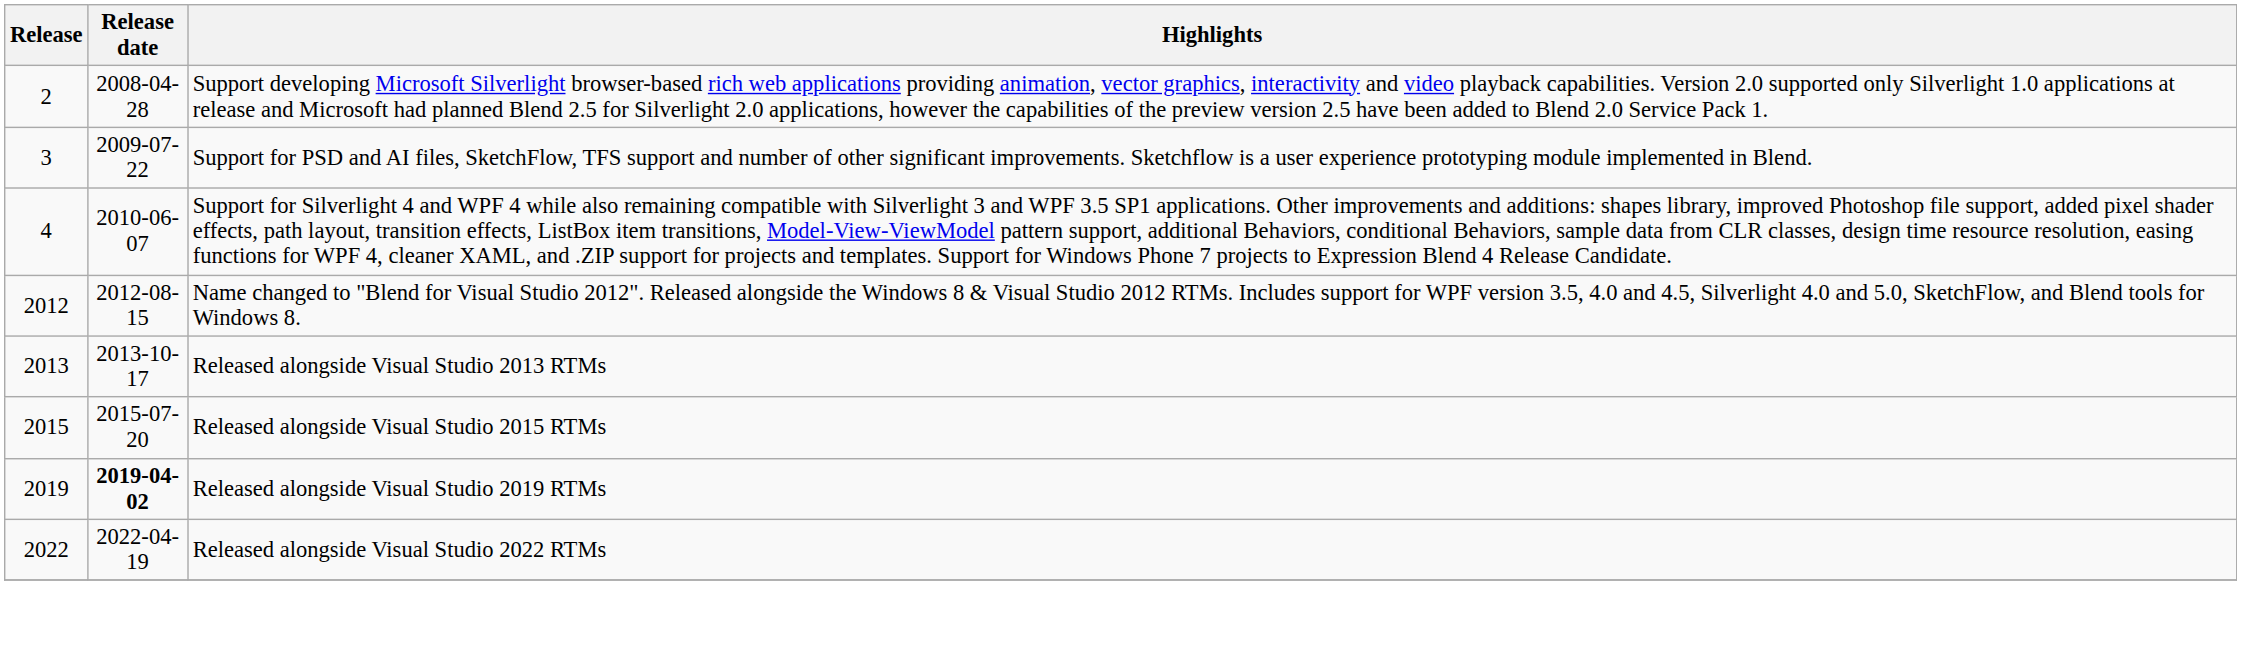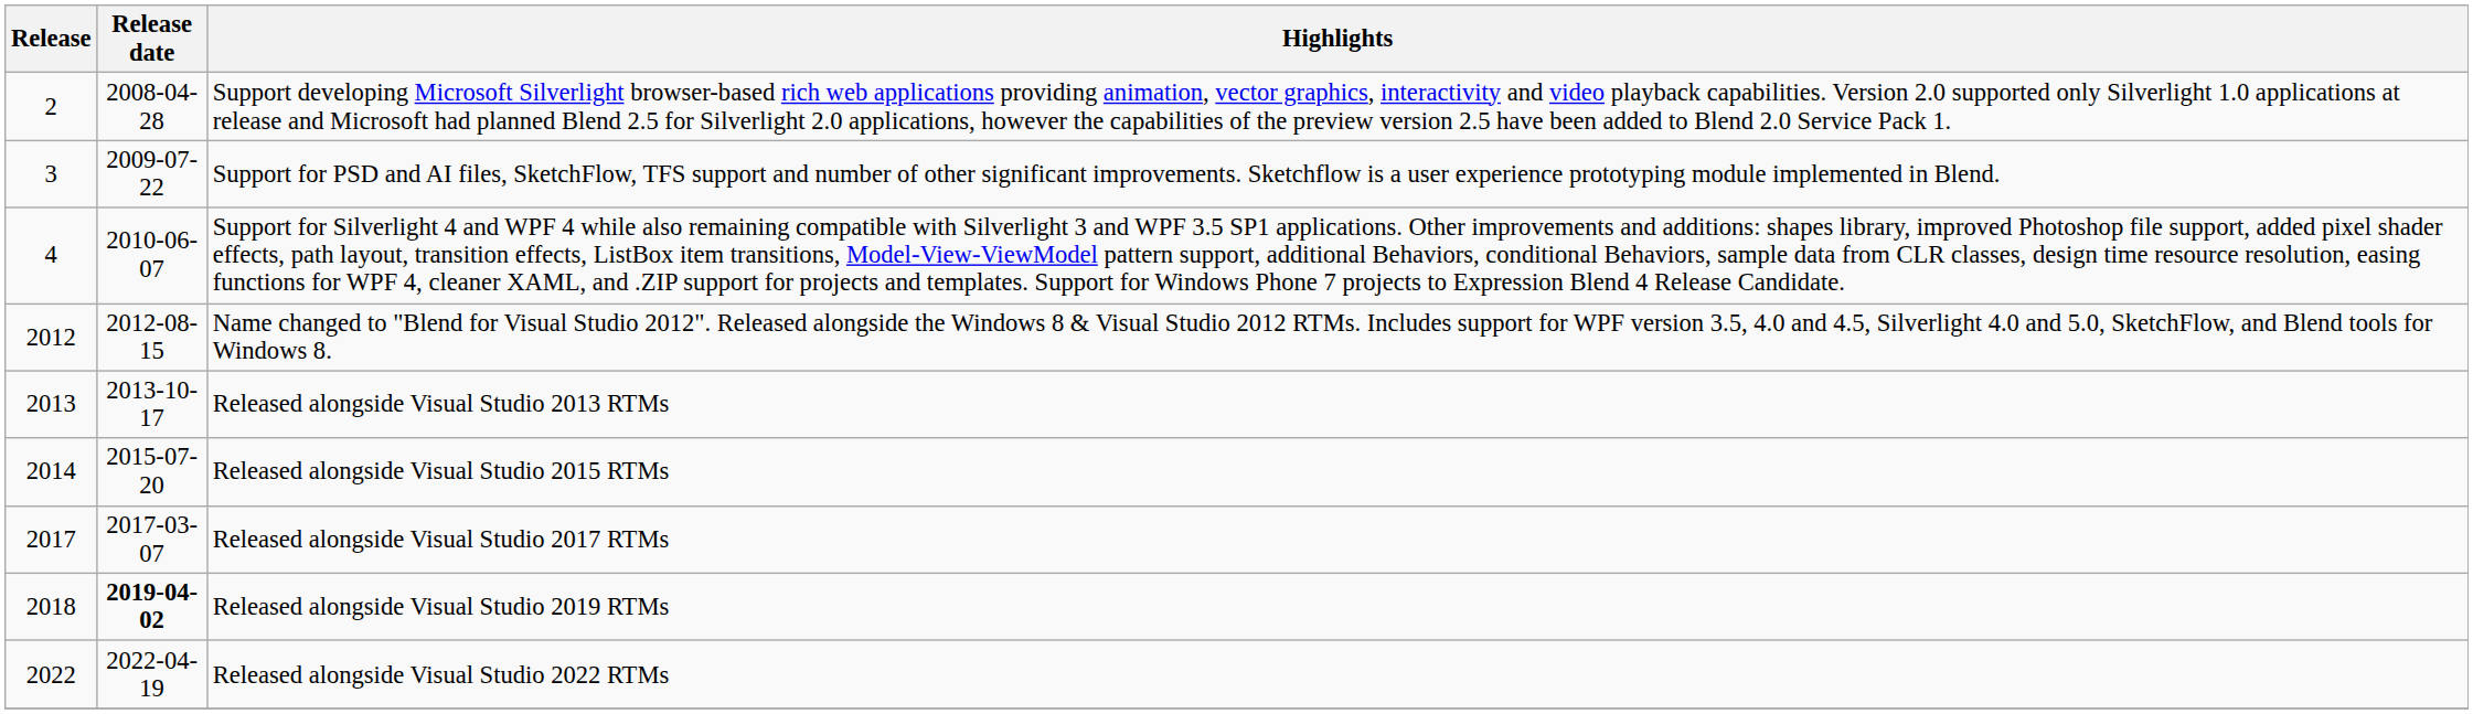 <table class="wikitable" style="width:100%">
 <tr>
 <th>Release</th>
 <th>Release date</th>
 <th>Highlights</th>
 </tr>
 <tr>
 <td style="text-align:center;">2</td>
 <td style="text-align:center;">2008-04-28</td>
 <td>Support developing <a href='#'>Microsoft Silverlight</a> browser-based <a href='#'>rich web applications</a> providing <a href='#'>animation</a>, <a href='#'>vector graphics</a>, <a href='#'>interactivity</a> and <a href='#'>video</a> playback capabilities. Version 2.0 supported only Silverlight 1.0 applications at release and Microsoft had planned Blend 2.5 for Silverlight 2.0 applications, however the capabilities of the preview version 2.5 have been added to Blend 2.0 Service Pack 1.</td>
 </tr>
 <tr>
 <td style="text-align:center;">3</td>
 <td style="text-align:center;">2009-07-22</td>
 <td>Support for PSD and AI files, SketchFlow, TFS support and number of other significant improvements.  Sketchflow is a user experience prototyping module implemented in Blend.</td>
 </tr>
 <tr>
 <td style="text-align:center;">4</td>
 <td style="text-align:center;">2010-06-07</td>
 <td>Support for Silverlight 4 and WPF 4 while also remaining compatible with Silverlight 3 and WPF 3.5 SP1 applications.  Other improvements and additions: shapes library, improved Photoshop file support, added pixel shader effects, path layout, transition effects, ListBox item transitions, <a href='#'>Model-View-ViewModel</a> pattern support, additional Behaviors, conditional Behaviors, sample data from CLR classes, design time resource resolution, easing functions for WPF 4, cleaner XAML, and .ZIP support for projects and templates. Support for Windows Phone 7 projects to Expression Blend 4 Release Candidate.</td>
 </tr>
 <tr>
 <td style="text-align:center;">2012</td>
 <td style="text-align:center;">2012-08-15</td>
 <td>Name changed to "Blend for Visual Studio 2012". Released alongside the Windows 8 & Visual Studio 2012 RTMs. Includes support for WPF version 3.5, 4.0 and 4.5, Silverlight 4.0 and 5.0, SketchFlow, and Blend tools for Windows 8.</td>
 </tr>
 <tr>
 <td style="text-align:center;">2013</td>
 <td style="text-align:center;">2013-10-17</td>
 <td>Released alongside Visual Studio 2013 RTMs</td>
 </tr>
 <tr>
-<td style="text-align:center;">2015</td>
+<td style="text-align:center;">2014</td>
 <td style="text-align:center;">2015-07-20</td>
 <td>Released alongside Visual Studio 2015 RTMs</td>
 </tr>
 <tr>
-<td style="text-align:center;">2019</td>
+<td style="text-align:center;">2017</td>
+<td style="text-align:center;">2017-03-07</td>
+<td>Released alongside Visual Studio 2017 RTMs</td>
+</tr>
+<tr>
+<td style="text-align:center;">2018</td>
 <td style="text-align:center;"><strong>2019-04-02</strong></td>
 <td>Released alongside Visual Studio 2019 RTMs</td>
 </tr>
 <tr>
 <td style="text-align:center;">2022</td>
 <td style="text-align:center;">2022-04-19</td>
 <td>Released alongside Visual Studio 2022 RTMs</td>
 </tr>
 <tr>
 </tr>
 </table>
